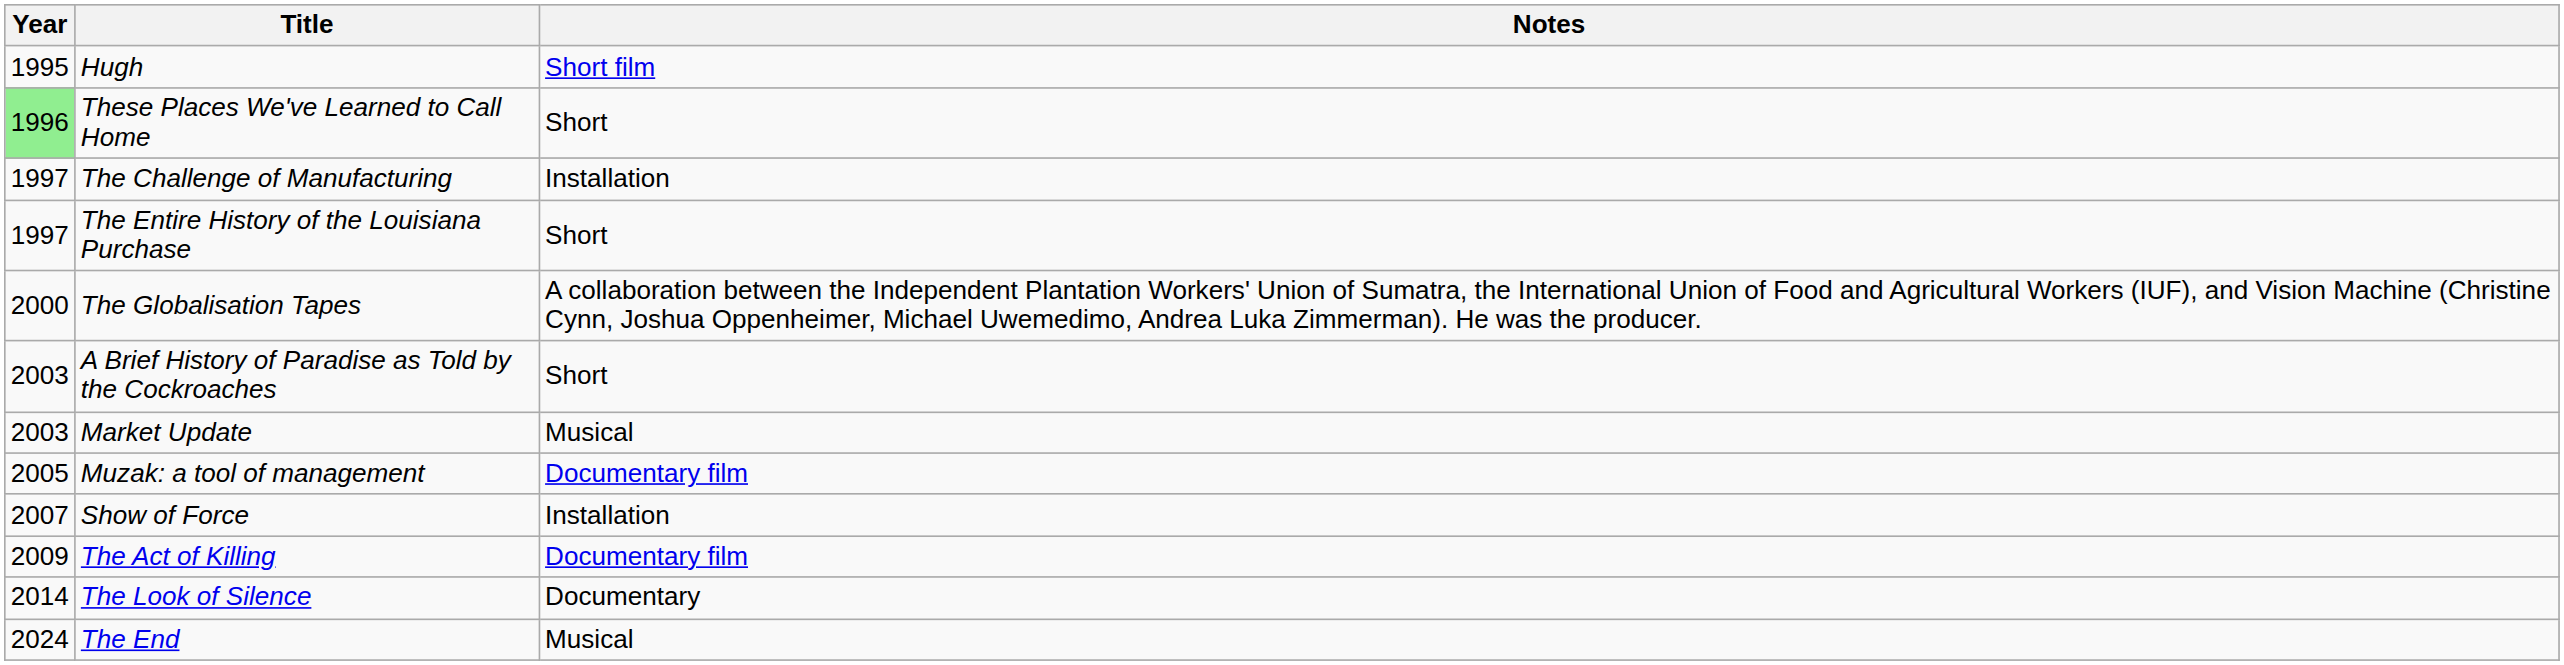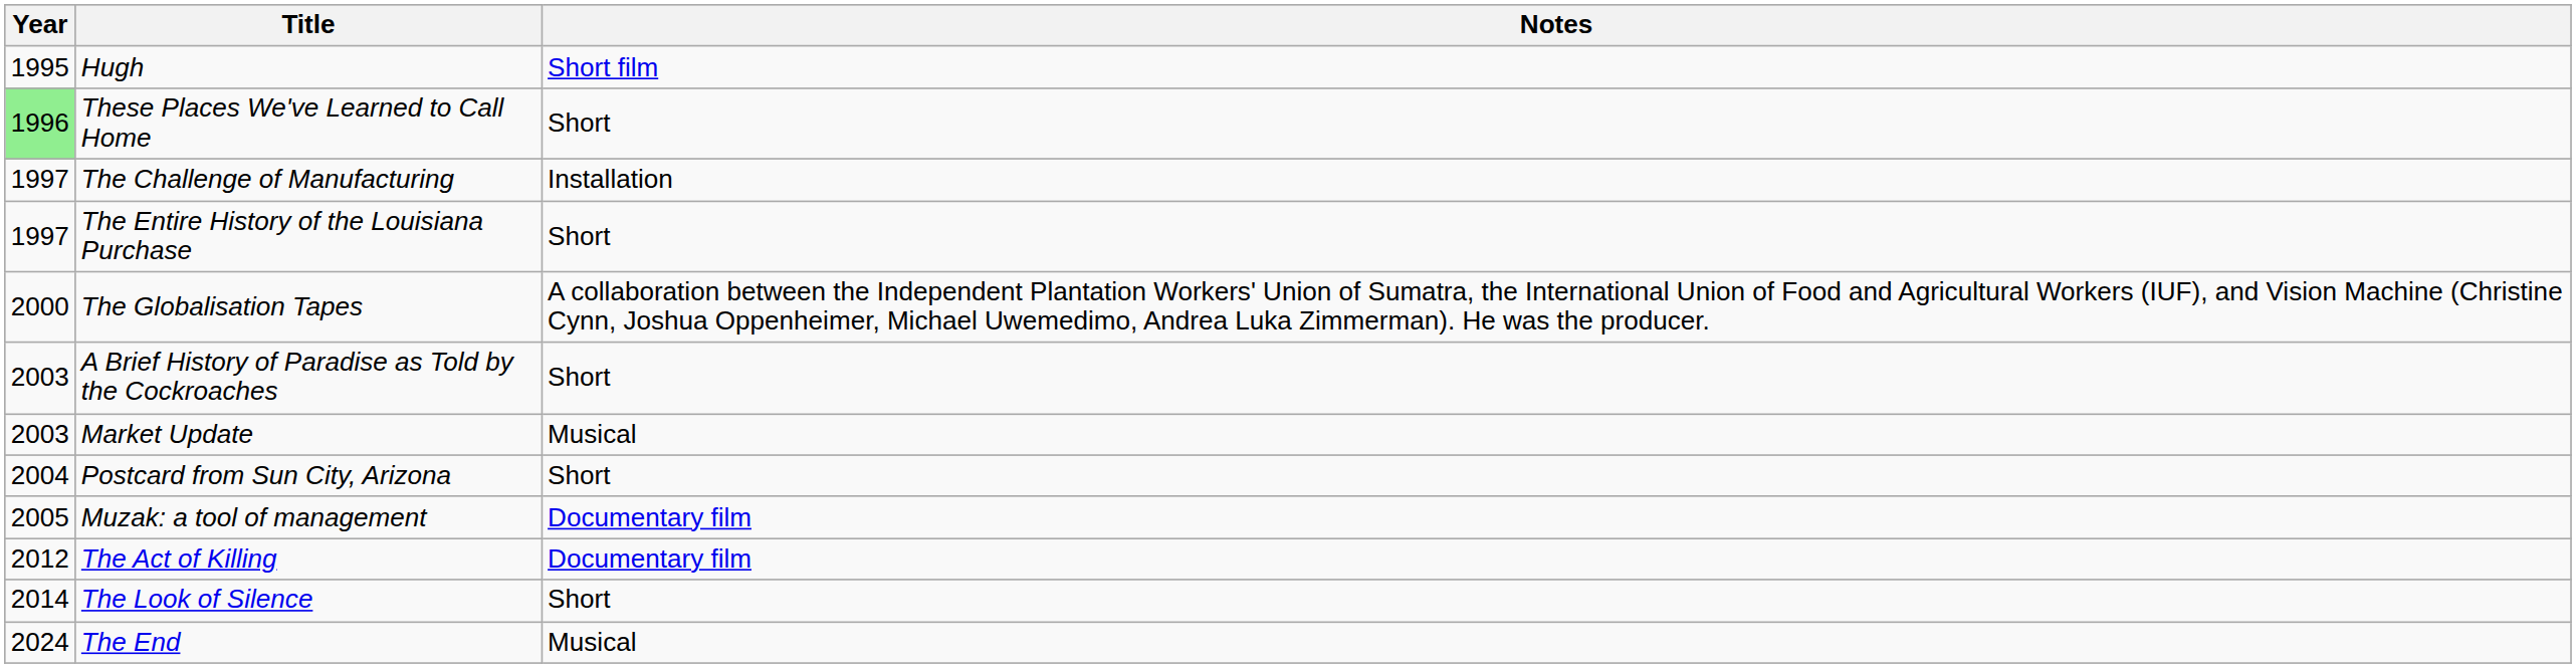 <table class="wikitable">
 <tr>
 <th>Year</th>
 <th>Title</th>
 <th>Notes</th>
 </tr>
 <tr>
 <td>1995</td>
 <td><em>Hugh</em></td>
 <td><a href='#'>Short film</a></td>
 </tr>
 <tr>
 <td style="background: lightgreen;">1996</td>
 <td><em>These Places We've Learned to Call Home</em></td>
 <td>Short</td>
 </tr>
 <tr>
 <td>1997</td>
 <td><em>The Challenge of Manufacturing</em></td>
 <td>Installation</td>
 </tr>
 <tr>
 <td>1997</td>
 <td><em>The Entire History of the Louisiana Purchase</em></td>
 <td>Short</td>
 </tr>
 <tr>
 <td>2000</td>
 <td><em>The Globalisation Tapes</em></td>
 <td>A collaboration between the Independent Plantation Workers' Union of Sumatra, the International Union of Food and Agricultural Workers (IUF), and Vision Machine (Christine Cynn, Joshua Oppenheimer, Michael Uwemedimo, Andrea Luka Zimmerman). He was the producer.</td>
 </tr>
 <tr>
 <td>2003</td>
 <td><em>A Brief History of Paradise as Told by the Cockroaches</em></td>
 <td>Short</td>
 </tr>
 <tr>
 <td>2003</td>
 <td><em>Market Update</em></td>
 <td>Musical</td>
 </tr>
 <tr>
+<td>2004</td>
+<td><em>Postcard from Sun City, Arizona</em></td>
+<td>Short</td>
+</tr>
+<tr>
 <td>2005</td>
 <td><em>Muzak: a tool of management</em></td>
 <td><a href='#'>Documentary film</a></td>
 </tr>
 <tr>
-<td>2007</td>
-<td><em>Show of Force</em></td>
-<td>Installation</td>
-</tr>
-<tr>
-<td>2009</td>
+<td>2012</td>
 <td><em><a href='#'>The Act of Killing</a></em></td>
 <td><a href='#'>Documentary film</a></td>
 </tr>
 <tr>
 <td>2014</td>
 <td><em><a href='#'>The Look of Silence</a></em></td>
-<td>Documentary</td>
+<td>Short</td>
 </tr>
 <tr>
 <td>2024</td>
 <td><em><a href='#'>The End</a></em></td>
 <td>Musical</td>
 </tr>
 </table>
